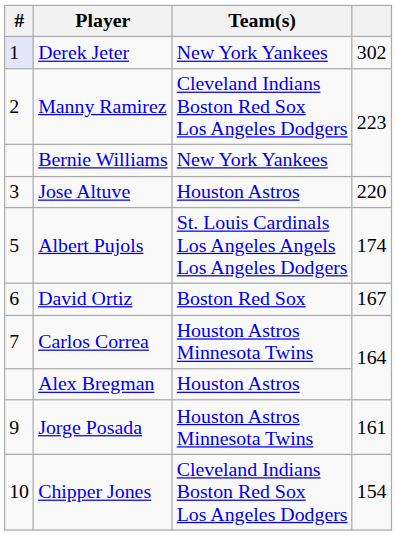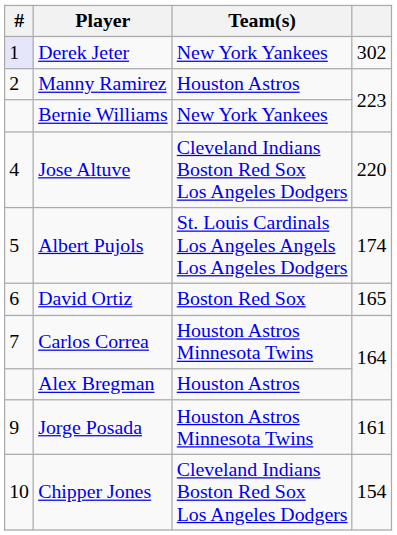 <table class="wikitable" style="float:left;">
 <tr>
 <th>#</th>
 <th>Player</th>
 <th>Team(s)</th>
 <th></th>
 </tr>
 <tr>
 <td style="background: lavender;">1</td>
 <td><a href='#'>Derek Jeter</a></td>
 <td><a href='#'>New York Yankees</a></td>
 <td>302</td>
 </tr>
 <tr>
 <td>2</td>
 <td><a href='#'>Manny Ramirez</a></td>
-<td><a href='#'>Cleveland Indians</a><br><a href='#'>Boston Red Sox</a><br><a href='#'>Los Angeles Dodgers</a></td>
+<td><a href='#'>Houston Astros</a></td>
 <td rowspan=2>223</td>
 </tr>
 <tr>
 <td></td>
 <td><a href='#'>Bernie Williams</a></td>
 <td><a href='#'>New York Yankees</a></td>
 </tr>
 <tr>
-<td>3</td>
+<td>4</td>
 <td><a href='#'>Jose Altuve</a></td>
-<td><a href='#'>Houston Astros</a></td>
+<td><a href='#'>Cleveland Indians</a><br><a href='#'>Boston Red Sox</a><br><a href='#'>Los Angeles Dodgers</a></td>
 <td>220</td>
 </tr>
 <tr>
 <td>5</td>
 <td><a href='#'>Albert Pujols</a></td>
 <td><a href='#'>St. Louis Cardinals</a><br><a href='#'>Los Angeles Angels</a><br><a href='#'>Los Angeles Dodgers</a></td>
 <td>174</td>
 </tr>
 <tr>
 <td>6</td>
 <td><a href='#'>David Ortiz</a></td>
 <td><a href='#'>Boston Red Sox</a></td>
-<td>167</td>
+<td>165</td>
 </tr>
 <tr>
 <td>7</td>
 <td><a href='#'>Carlos Correa</a></td>
 <td><a href='#'>Houston Astros</a><br><a href='#'>Minnesota Twins</a></td>
 <td rowspan=2>164</td>
 </tr>
 <tr>
 <td></td>
 <td><a href='#'>Alex Bregman</a></td>
 <td><a href='#'>Houston Astros</a></td>
 </tr>
 <tr>
 <td>9</td>
 <td><a href='#'>Jorge Posada</a></td>
 <td><a href='#'>Houston Astros</a><br><a href='#'>Minnesota Twins</a></td>
 <td>161</td>
 </tr>
 <tr>
 <td>10</td>
 <td><a href='#'>Chipper Jones</a></td>
 <td><a href='#'>Cleveland Indians</a><br><a href='#'>Boston Red Sox</a><br><a href='#'>Los Angeles Dodgers</a></td>
 <td>154</td>
 </tr>
 </table>
